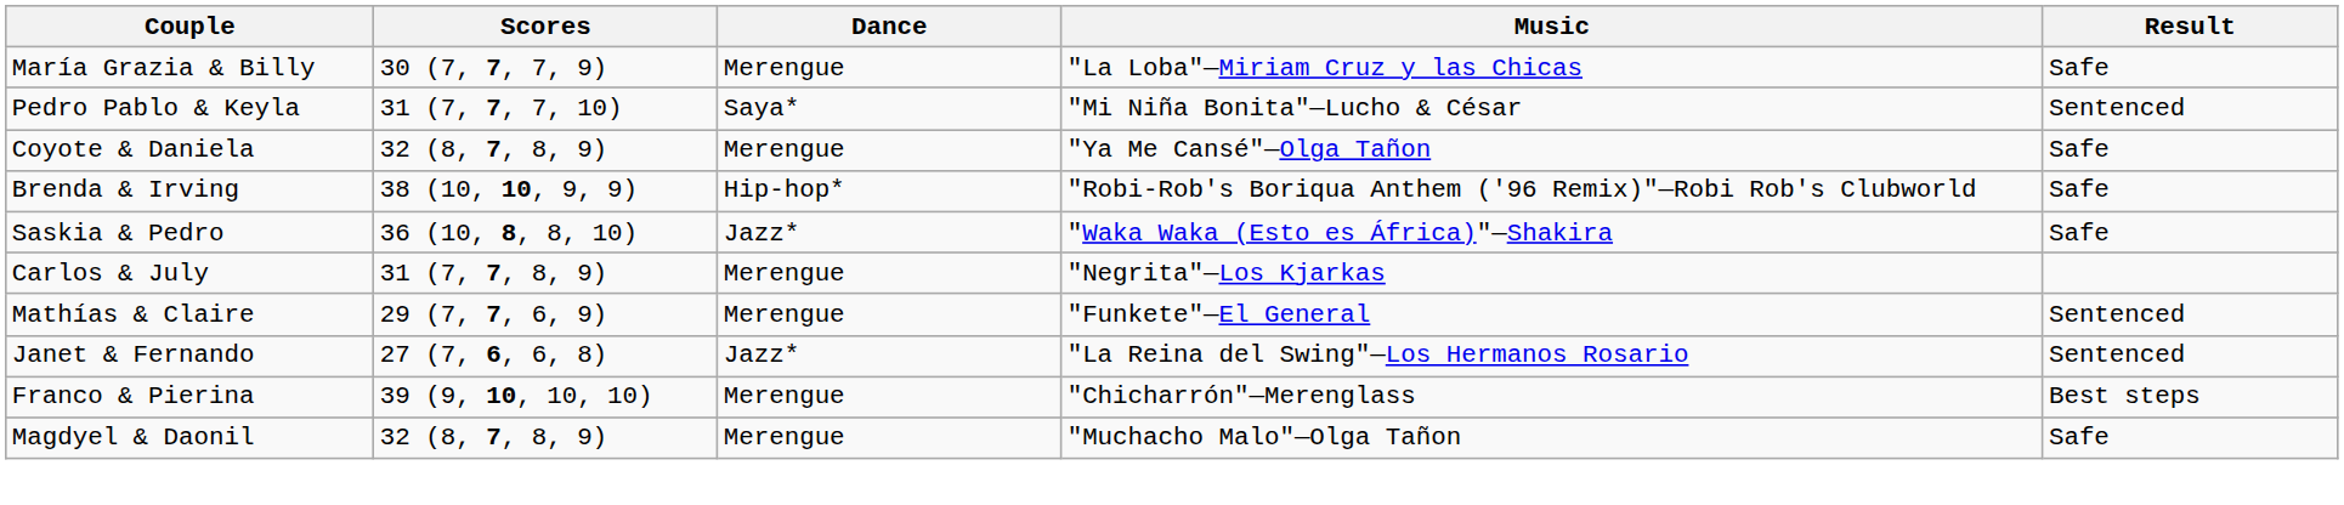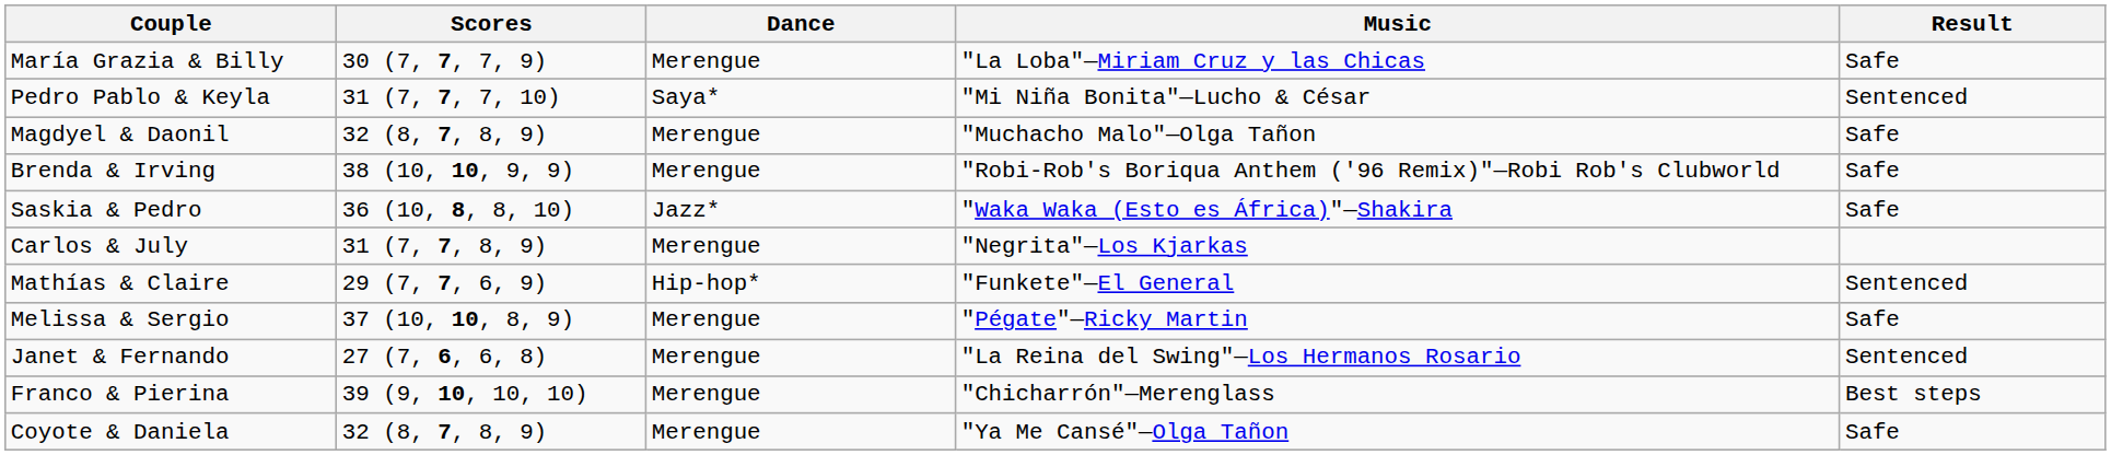 <table class="wikitable sortable" style="width:95%; white-space:nowrap">
 <tr>
 <th style="width:15%;">Couple</th>
 <th style="width:14%;">Scores</th>
 <th style="width:14%;">Dance</th>
 <th style="width:40%;">Music</th>
 <th style="width:12%;">Result</th>
 </tr>
 <tr>
 <td>María Grazia & Billy</td>
 <td>30 (7, <strong>7</strong>, 7, 9)</td>
 <td>Merengue</td>
 <td>"La Loba"—<a href='#'>Miriam Cruz y las Chicas</a></td>
 <td>Safe</td>
 </tr>
 <tr>
 <td>Pedro Pablo & Keyla</td>
 <td>31 (7, <strong>7</strong>, 7, 10)</td>
 <td>Saya*</td>
 <td>"Mi Niña Bonita"—Lucho & César</td>
 <td>Sentenced</td>
 </tr>
 <tr>
-<td>Coyote &  Daniela</td>
+<td>Magdyel & Daonil</td>
 <td>32 (8, <strong>7</strong>, 8, 9)</td>
 <td>Merengue</td>
-<td>"Ya Me Cansé"—<a href='#'>Olga Tañon</a></td>
+<td>"Muchacho Malo"—Olga Tañon</td>
 <td>Safe</td>
 </tr>
 <tr>
 <td>Brenda & Irving</td>
 <td>38 (10, <strong>10</strong>, 9, 9)</td>
-<td>Hip-hop*</td>
+<td>Merengue</td>
 <td>"Robi-Rob's Boriqua Anthem ('96 Remix)"—Robi Rob's Clubworld</td>
 <td>Safe</td>
 </tr>
 <tr>
 <td>Saskia & Pedro</td>
 <td>36 (10, <strong>8</strong>, 8, 10)</td>
 <td>Jazz*</td>
 <td>"<a href='#'>Waka Waka (Esto es África)</a>"—<a href='#'>Shakira</a></td>
 <td>Safe</td>
 </tr>
 <tr>
 <td>Carlos & July</td>
 <td>31 (7, <strong>7</strong>, 8, 9)</td>
 <td>Merengue</td>
 <td>"Negrita"—<a href='#'>Los Kjarkas</a></td>
 <td></td>
 </tr>
 <tr>
 <td>Mathías & Claire</td>
 <td>29 (7, <strong>7</strong>, 6, 9)</td>
-<td>Merengue</td>
+<td>Hip-hop*</td>
 <td>"Funkete"—<a href='#'>El General</a></td>
 <td>Sentenced</td>
 </tr>
 <tr>
+<td>Melissa & Sergio</td>
+<td>37 (10, <strong>10</strong>, 8, 9)</td>
+<td>Merengue</td>
+<td>"<a href='#'>Pégate</a>"—<a href='#'>Ricky Martin</a></td>
+<td>Safe</td>
+</tr>
+<tr>
 <td>Janet & Fernando</td>
 <td>27 (7, <strong>6</strong>, 6, 8)</td>
-<td>Jazz*</td>
+<td>Merengue</td>
 <td>"La Reina del Swing"—<a href='#'>Los Hermanos Rosario</a></td>
 <td>Sentenced</td>
 </tr>
 <tr>
 <td>Franco & Pierina</td>
 <td>39 (9, <strong>10</strong>, 10, 10)</td>
 <td>Merengue</td>
 <td>"Chicharrón"—Merenglass</td>
 <td>Best steps</td>
 </tr>
 <tr>
-<td>Magdyel & Daonil</td>
+<td>Coyote &  Daniela</td>
 <td>32 (8, <strong>7</strong>, 8, 9)</td>
 <td>Merengue</td>
-<td>"Muchacho Malo"—Olga Tañon</td>
+<td>"Ya Me Cansé"—<a href='#'>Olga Tañon</a></td>
 <td>Safe</td>
 </tr>
 </table>
